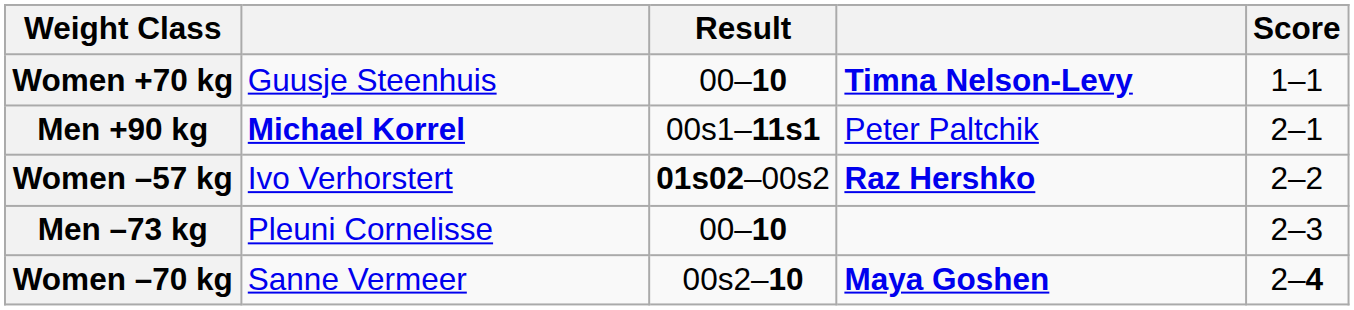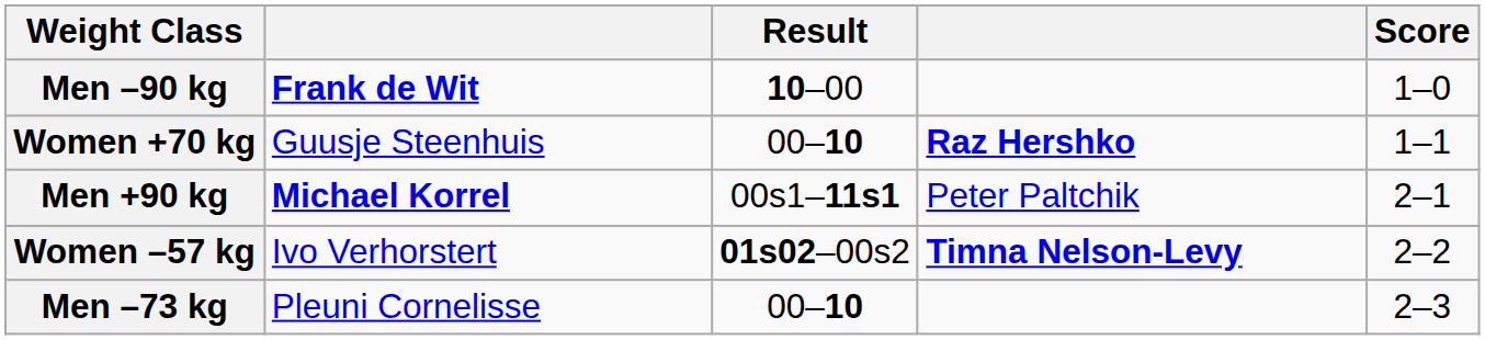 <table class="wikitable">
 <tr>
 <th>Weight Class</th>
 <th style="width: 200px;"></th>
 <th>Result</th>
 <th style="width: 200px;"></th>
 <th>Score</th>
 </tr>
 <tr>
+<th>Men –90 kg</th>
+<td><strong><a href='#'>Frank de Wit</a></strong></td>
+<td align=center><strong>10</strong>–00</td>
+<td></td>
+<td align=center>1–0</td>
+</tr>
+<tr>
 <th>Women +70 kg</th>
 <td><a href='#'>Guusje Steenhuis</a></td>
 <td align=center>00–<strong>10</strong></td>
-<td><strong><a href='#'>Timna Nelson-Levy</a></strong></td>
+<td><strong><a href='#'>Raz Hershko</a></strong></td>
 <td align=center>1–1</td>
 </tr>
 <tr>
 <th>Men +90 kg</th>
 <td><strong><a href='#'>Michael Korrel</a></strong></td>
 <td align=center>00s1–<strong>11s1</strong></td>
 <td><a href='#'>Peter Paltchik</a></td>
 <td align=center>2–1</td>
 </tr>
 <tr>
 <th>Women –57 kg</th>
 <td><a href='#'>Ivo Verhorstert</a></td>
 <td align=center><strong>01s02</strong>–00s2</td>
-<td><strong><a href='#'>Raz Hershko</a></strong></td>
+<td><strong><a href='#'>Timna Nelson-Levy</a></strong></td>
 <td align=center>2–2</td>
 </tr>
 <tr>
 <th>Men –73 kg</th>
 <td><a href='#'>Pleuni Cornelisse</a></td>
 <td align=center>00–<strong>10</strong></td>
 <td><strong></strong></td>
 <td align=center>2–3</td>
 </tr>
-<tr>
-<th>Women –70 kg</th>
-<td><a href='#'>Sanne Vermeer</a></td>
-<td align=center>00s2–<strong>10</strong></td>
-<td><strong><a href='#'>Maya Goshen</a></strong></td>
-<td align=center>2–<strong>4</strong></td>
-</tr>
 </table>
